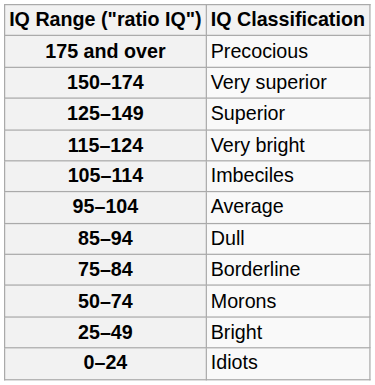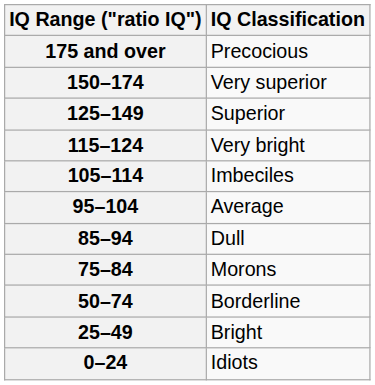 <table class="wikitable">
 <tr>
 <th>IQ Range ("ratio IQ")</th>
 <th>IQ Classification</th>
 </tr>
 <tr>
 <th>175 and over</th>
 <td>Precocious</td>
 </tr>
 <tr>
 <th>150–174</th>
 <td>Very superior</td>
 </tr>
 <tr>
 <th>125–149</th>
 <td>Superior</td>
 </tr>
 <tr>
 <th>115–124</th>
 <td>Very bright</td>
 </tr>
 <tr>
 <th>105–114</th>
 <td>Imbeciles</td>
 </tr>
 <tr>
 <th>95–104</th>
 <td>Average</td>
 </tr>
 <tr>
 <th>85–94</th>
 <td>Dull</td>
 </tr>
 <tr>
 <th>75–84</th>
-<td>Borderline</td>
+<td>Morons</td>
 </tr>
 <tr>
 <th>50–74</th>
-<td>Morons</td>
+<td>Borderline</td>
 </tr>
 <tr>
 <th>25–49</th>
 <td>Bright</td>
 </tr>
 <tr>
 <th>0–24</th>
 <td>Idiots</td>
 </tr>
 </table>
